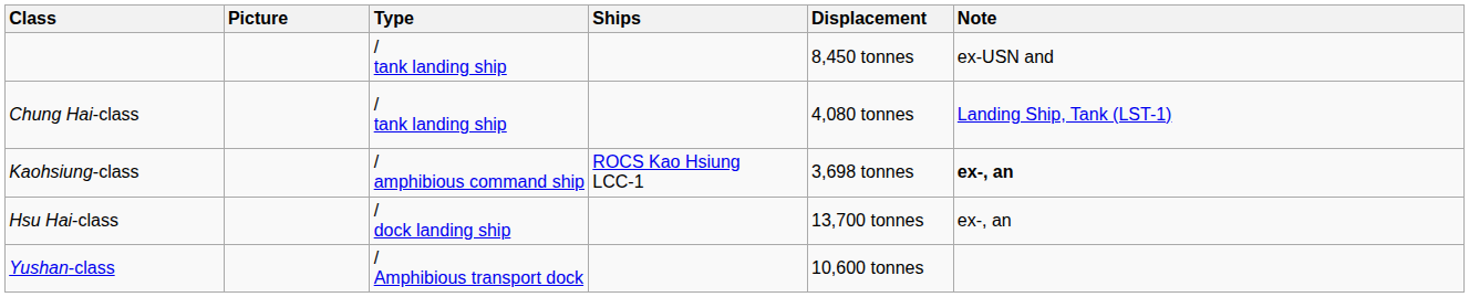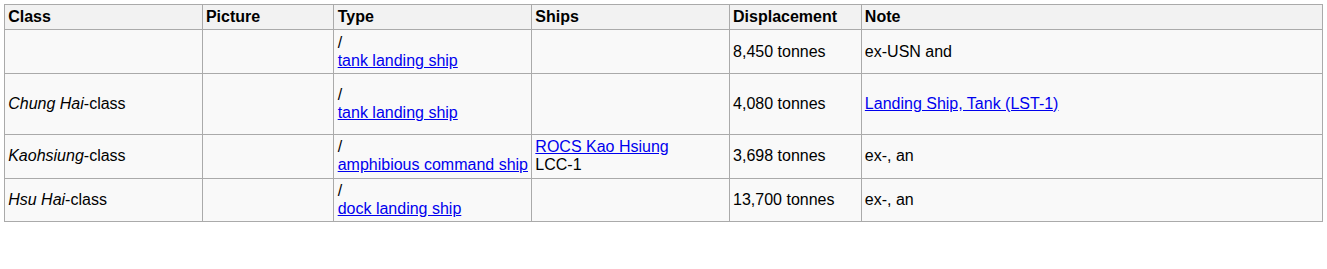 <table class="wikitable">
 <tr>
 <th style="text-align:left; width:15%;">Class</th>
 <th style="text-align:left; width:10%;">Picture</th>
 <th style="text-align:left; width:15%;">Type</th>
 <th style="text-align:left; width:15%;">Ships</th>
 <th style="text-align:left; width:10%;">Displacement</th>
 <th style="text-align:left; width:;">Note<br></th>
 </tr>
 <tr>
 <td></td>
 <td></td>
 <td> / <br> <a href='#'>tank landing ship</a></td>
 <td> <br> </td>
 <td>8,450 tonnes</td>
 <td>ex-USN  and </td>
 </tr>
 <tr>
 <td><em>Chung Hai</em>-class</td>
 <td></td>
 <td> / <br> <a href='#'>tank landing ship</a></td>
 <td> <br>  <br>  <br> </td>
 <td>4,080 tonnes</td>
 <td><a href='#'>Landing Ship, Tank (LST-1)</a></td>
 </tr>
 <tr>
 <td><em>Kaohsiung</em>-class</td>
 <td></td>
 <td> / <br> <a href='#'>amphibious command ship</a></td>
 <td><a href='#'>ROCS Kao Hsiung</a> <br> LCC-1<br></td>
 <td>3,698 tonnes</td>
-<td><strong>ex-, an </strong></td>
+<td>ex-, an </td>
 </tr>
 <tr>
 <td><em>Hsu Hai</em>-class</td>
 <td></td>
 <td> / <br> <a href='#'>dock landing ship</a></td>
 <td></td>
 <td>13,700 tonnes</td>
 <td>ex-, an </td>
 </tr>
-<tr>
-<td><a href='#'><em>Yushan</em>-class</a></td>
-<td></td>
-<td> /<br> <a href='#'>Amphibious transport dock</a></td>
-<td></td>
-<td>10,600 tonnes</td>
-<td></td>
-</tr>
 </table>
